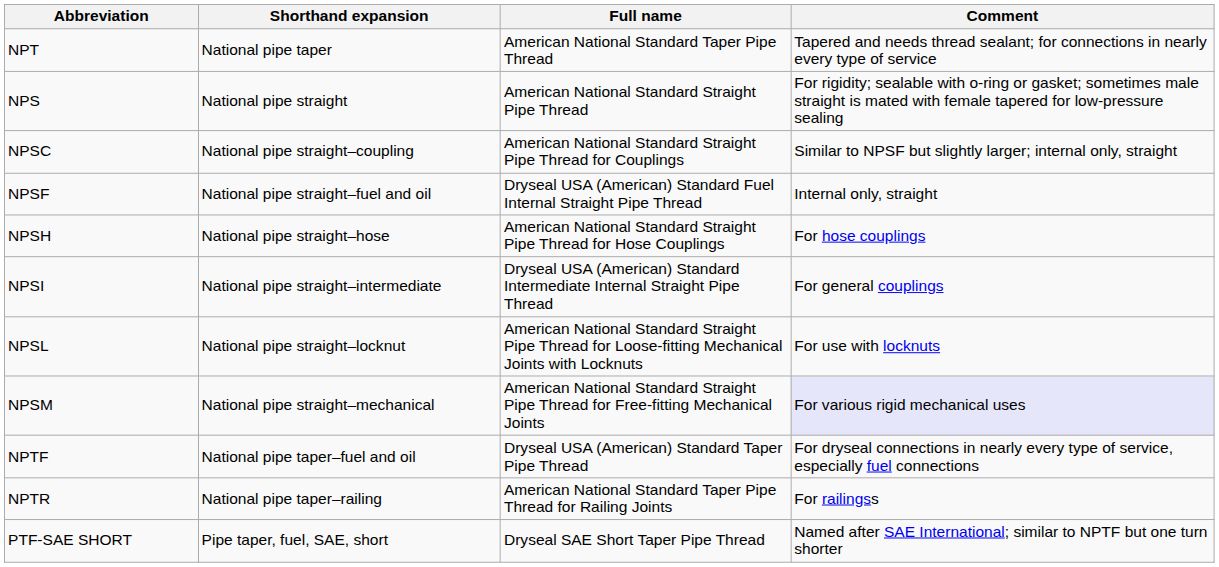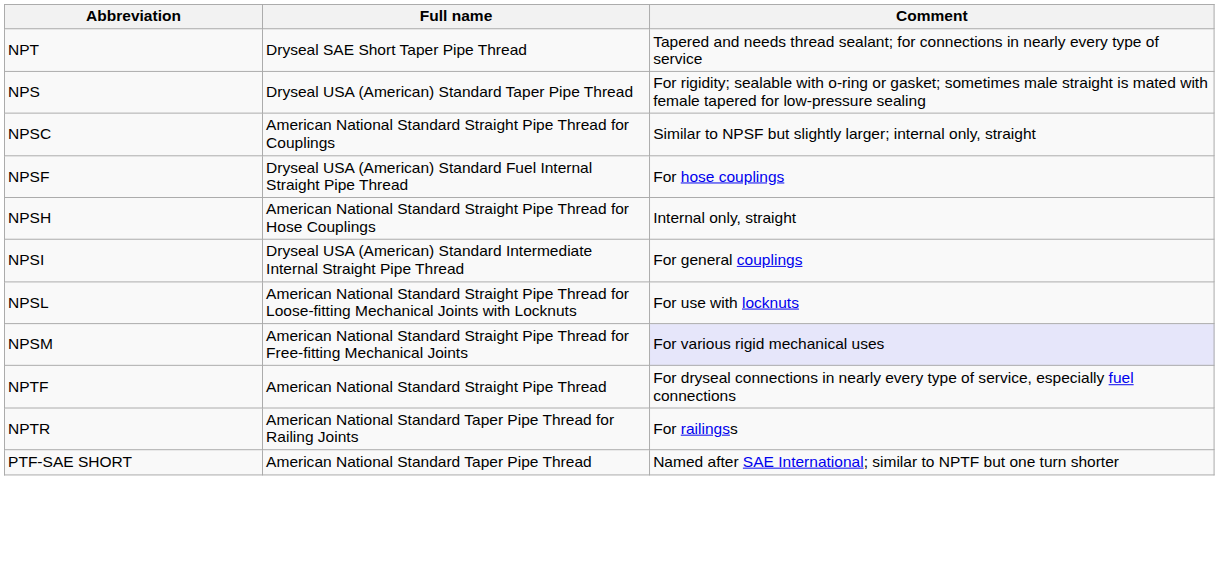 <table class="wikitable sortable" border="1">
 <tr>
 <th scope="col" style="width: 16%;">Abbreviation</th>
-<th scope="col" style="width: 25%;">Shorthand expansion</th>
 <th scope="col" style="width: 24%;">Full name</th>
 <th scope="col" style="width: 35%;">Comment</th>
 </tr>
 <tr>
 <td>NPT</td>
-<td>National pipe taper</td>
-<td>American National Standard Taper Pipe Thread</td>
+<td>Dryseal SAE Short Taper Pipe Thread</td>
 <td>Tapered and needs thread sealant; for connections in nearly every type of service</td>
 </tr>
 <tr>
 <td>NPS</td>
-<td>National pipe straight</td>
-<td>American National Standard Straight Pipe Thread</td>
+<td>Dryseal USA (American) Standard Taper Pipe Thread</td>
 <td>For rigidity; sealable with o-ring or gasket; sometimes male straight is mated with female tapered for low-pressure sealing</td>
 </tr>
 <tr>
 <td>NPSC</td>
-<td>National pipe straight–coupling</td>
 <td>American National Standard Straight Pipe Thread for Couplings</td>
 <td>Similar to NPSF but slightly larger; internal only, straight</td>
 </tr>
 <tr>
 <td>NPSF</td>
-<td>National pipe straight–fuel and oil</td>
 <td>Dryseal USA (American) Standard Fuel Internal Straight Pipe Thread</td>
+<td>For <a href='#'>hose couplings</a></td>
+</tr>
+<tr>
+<td>NPSH</td>
+<td>American National Standard Straight Pipe Thread for Hose Couplings</td>
 <td>Internal only, straight</td>
 </tr>
 <tr>
-<td>NPSH</td>
-<td>National pipe straight–hose</td>
-<td>American National Standard Straight Pipe Thread for Hose Couplings</td>
-<td>For <a href='#'>hose couplings</a></td>
-</tr>
-<tr>
 <td>NPSI</td>
-<td>National pipe straight–intermediate</td>
 <td>Dryseal USA (American) Standard Intermediate Internal Straight Pipe Thread</td>
 <td>For general <a href='#'>couplings</a></td>
 </tr>
 <tr>
 <td>NPSL</td>
-<td>National pipe straight–locknut</td>
 <td>American National Standard Straight Pipe Thread for Loose-fitting Mechanical Joints with Locknuts</td>
 <td>For use with <a href='#'>locknuts</a></td>
 </tr>
 <tr>
 <td>NPSM</td>
-<td>National pipe straight–mechanical</td>
 <td>American National Standard Straight Pipe Thread for Free-fitting Mechanical Joints</td>
 <td style="background: lavender;">For various rigid mechanical uses</td>
 </tr>
 <tr>
 <td>NPTF</td>
-<td>National pipe taper–fuel and oil</td>
-<td>Dryseal USA (American) Standard Taper Pipe Thread</td>
+<td>American National Standard Straight Pipe Thread</td>
 <td>For dryseal connections in nearly every type of service, especially <a href='#'>fuel</a> connections</td>
 </tr>
 <tr>
 <td>NPTR</td>
-<td>National pipe taper–railing</td>
 <td>American National Standard Taper Pipe Thread for Railing Joints</td>
 <td>For <a href='#'>railings</a>s</td>
 </tr>
 <tr>
 <td>PTF-SAE SHORT</td>
-<td>Pipe taper, fuel, SAE, short</td>
-<td>Dryseal SAE Short Taper Pipe Thread</td>
+<td>American National Standard Taper Pipe Thread</td>
 <td>Named after <a href='#'>SAE International</a>; similar to NPTF but one turn shorter</td>
 </tr>
 </table>
